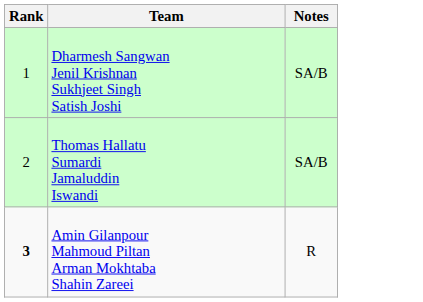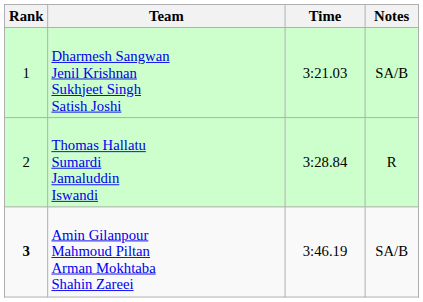 <table class=wikitable style="text-align:center">
 <tr>
 <th width=40>Rank</th>
 <th width=250>Team</th>
+<th width=80>Time</th>
 <th width=50>Notes</th>
 </tr>
 <tr bgcolor="ccffcc">
 <td>1</td>
 <td align=left><br><a href='#'>Dharmesh Sangwan</a><br><a href='#'>Jenil Krishnan</a><br><a href='#'>Sukhjeet Singh</a><br><a href='#'>Satish Joshi</a></td>
+<td>3:21.03</td>
 <td>SA/B</td>
 </tr>
 <tr bgcolor="ccffcc">
 <td>2</td>
 <td align=left><br><a href='#'>Thomas Hallatu</a><br><a href='#'>Sumardi</a><br><a href='#'>Jamaluddin</a><br><a href='#'>Iswandi</a></td>
-<td>SA/B</td>
+<td>3:28.84</td>
+<td>R</td>
 </tr>
 <tr>
 <td><strong>3</strong></td>
 <td align=left><br><a href='#'>Amin Gilanpour</a><br><a href='#'>Mahmoud Piltan</a><br><a href='#'>Arman Mokhtaba</a><br><a href='#'>Shahin Zareei</a></td>
-<td>R</td>
+<td>3:46.19</td>
+<td>SA/B</td>
 </tr>
 </table>
